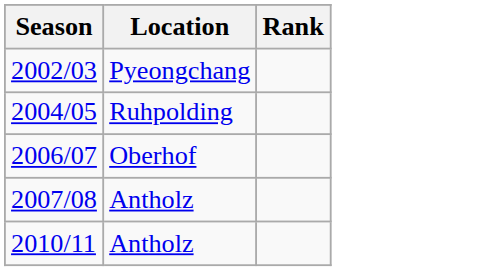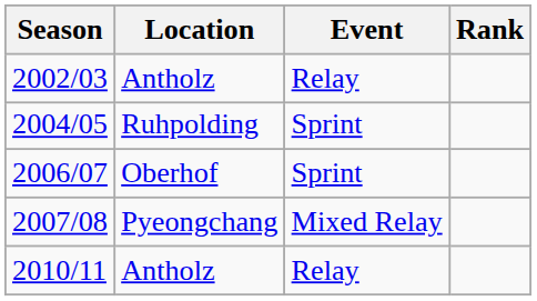 <table class="wikitable sortable" style="font-size:90%" style="text-align:center">
 <tr>
 <th>Season</th>
 <th>Location</th>
+<th>Event</th>
 <th>Rank</th>
 </tr>
 <tr>
 <td><a href='#'>2002/03</a></td>
-<td><a href='#'>Pyeongchang</a></td>
+<td><a href='#'>Antholz</a></td>
+<td><a href='#'>Relay</a></td>
 <td></td>
 </tr>
 <tr>
 <td><a href='#'>2004/05</a></td>
 <td><a href='#'>Ruhpolding</a></td>
+<td><a href='#'>Sprint</a></td>
 <td></td>
 </tr>
 <tr>
 <td><a href='#'>2006/07</a></td>
 <td><a href='#'>Oberhof</a></td>
+<td><a href='#'>Sprint</a></td>
 <td></td>
 </tr>
 <tr>
 <td><a href='#'>2007/08</a></td>
-<td><a href='#'>Antholz</a></td>
+<td><a href='#'>Pyeongchang</a></td>
+<td><a href='#'>Mixed Relay</a></td>
 <td></td>
 </tr>
 <tr>
 <td><a href='#'>2010/11</a></td>
 <td><a href='#'>Antholz</a></td>
+<td><a href='#'>Relay</a></td>
 <td></td>
 </tr>
 </table>
